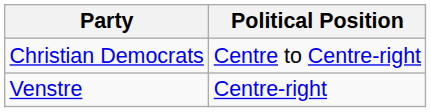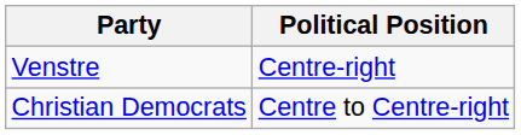 <table class="wikitable mw-collapsible">
 <tr>
 <th>Party</th>
 <th>Political Position</th>
 </tr>
 <tr>
+<td><a href='#'>Venstre</a></td>
+<td><a href='#'>Centre-right</a></td>
+</tr>
+<tr>
 <td><a href='#'>Christian Democrats</a></td>
 <td><a href='#'>Centre</a> to <a href='#'>Centre-right</a></td>
 </tr>
-<tr>
-<td><a href='#'>Venstre</a></td>
-<td><a href='#'>Centre-right</a></td>
-</tr>
 </table>
